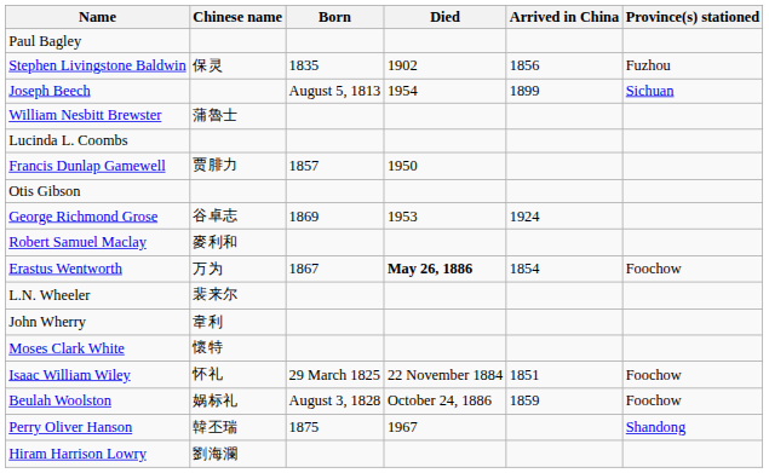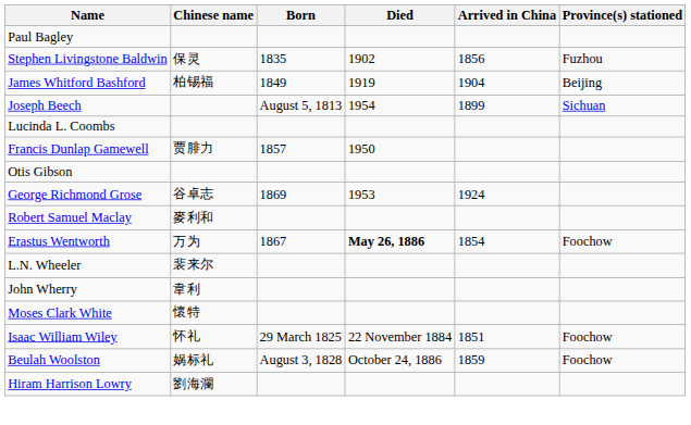 <table class="wikitable">
 <tr>
 <th>Name</th>
 <th>Chinese name</th>
 <th>Born</th>
 <th>Died</th>
 <th>Arrived in China</th>
 <th>Province(s) stationed</th>
 </tr>
 <tr>
 <td>Paul Bagley</td>
 <td></td>
 <td></td>
 <td></td>
 <td></td>
 <td></td>
 </tr>
 <tr>
 <td><a href='#'>Stephen Livingstone Baldwin</a></td>
 <td>保灵</td>
 <td>1835</td>
 <td>1902</td>
 <td>1856</td>
 <td>Fuzhou</td>
 </tr>
 <tr>
+<td><a href='#'>James Whitford Bashford</a></td>
+<td>柏锡福</td>
+<td>1849</td>
+<td>1919</td>
+<td>1904</td>
+<td>Beijing</td>
+</tr>
+<tr>
 <td><a href='#'>Joseph Beech</a></td>
 <td></td>
 <td>August 5, 1813</td>
 <td>1954</td>
 <td>1899</td>
 <td><a href='#'>Sichuan</a></td>
-</tr>
-<tr>
-<td><a href='#'>William Nesbitt Brewster</a></td>
-<td>蒲魯士</td>
-<td></td>
-<td></td>
-<td></td>
-<td></td>
 </tr>
 <tr>
 <td>Lucinda L. Coombs</td>
 <td></td>
 <td></td>
 <td></td>
 <td></td>
 <td></td>
 </tr>
 <tr>
 <td><a href='#'>Francis Dunlap Gamewell</a></td>
 <td>贾腓力</td>
 <td>1857</td>
 <td>1950</td>
 <td></td>
 </tr>
 <tr>
 <td>Otis Gibson</td>
 <td></td>
 <td></td>
 <td></td>
 <td></td>
 <td></td>
 </tr>
 <tr>
 <td><a href='#'>George Richmond Grose</a></td>
 <td>谷卓志</td>
 <td>1869</td>
 <td>1953</td>
 <td>1924</td>
 </tr>
 <tr>
 <td><a href='#'>Robert Samuel Maclay</a></td>
 <td>麥利和</td>
 <td></td>
 <td></td>
 <td></td>
 <td></td>
 </tr>
 <tr>
 <td><a href='#'>Erastus Wentworth</a></td>
 <td>万为</td>
 <td>1867</td>
 <td><strong>May 26, 1886</strong></td>
 <td>1854</td>
 <td>Foochow</td>
 </tr>
 <tr>
 <td>L.N. Wheeler</td>
 <td>裴来尔</td>
 <td></td>
 <td></td>
 <td></td>
 <td></td>
 </tr>
 <tr>
 <td>John Wherry</td>
 <td>韋利</td>
 <td></td>
 <td></td>
 <td></td>
 <td></td>
 </tr>
 <tr>
 <td><a href='#'>Moses Clark White</a></td>
 <td>懷特</td>
 <td></td>
 <td></td>
 <td></td>
 <td></td>
 </tr>
 <tr>
 <td><a href='#'>Isaac William Wiley</a></td>
 <td>怀礼</td>
 <td>29 March 1825</td>
 <td>22 November 1884</td>
 <td>1851</td>
 <td>Foochow</td>
 </tr>
 <tr>
 <td><a href='#'>Beulah Woolston</a></td>
 <td>娲标礼</td>
 <td>August 3, 1828</td>
 <td>October 24, 1886</td>
 <td>1859</td>
 <td>Foochow</td>
 </tr>
 <tr>
-<td><a href='#'>Perry Oliver Hanson</a></td>
-<td>韓丕瑞</td>
-<td>1875</td>
-<td>1967</td>
-<td></td>
-<td><a href='#'>Shandong</a></td>
-</tr>
-<tr>
 <td><a href='#'>Hiram Harrison Lowry</a></td>
 <td>劉海瀾</td>
 <td></td>
 <td></td>
 <td></td>
 <td></td>
 </tr>
 </table>
